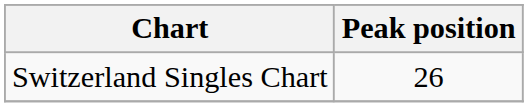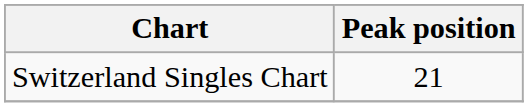 <table class="wikitable">
 <tr>
 <th>Chart</th>
 <th>Peak position</th>
 </tr>
 <tr>
 <td align="left">Switzerland Singles Chart</td>
-<td align="center">26</td>
+<td align="center">21</td>
 </tr>
 <tr>
 </tr>
 </table>
